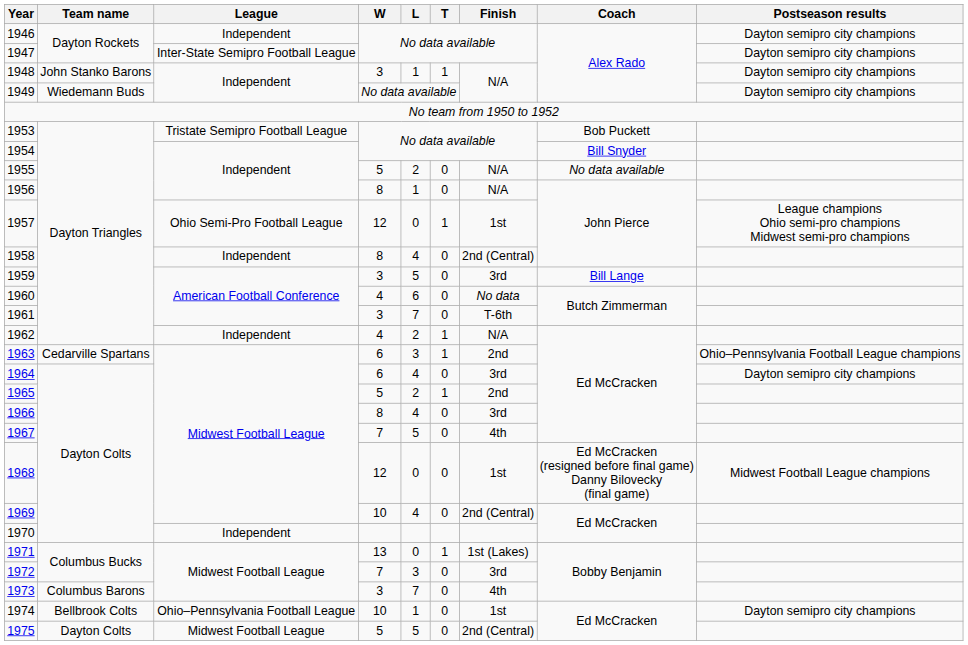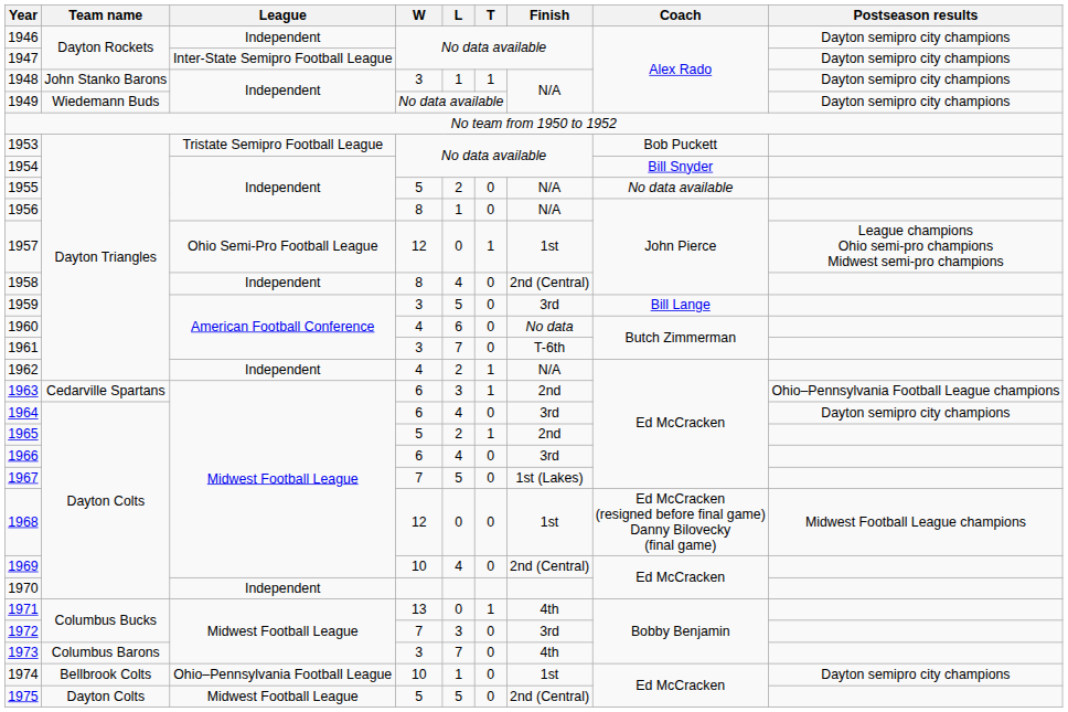 <table class="wikitable" style="text-align:center">
 <tr>
 <th>Year</th>
 <th>Team name</th>
 <th>League</th>
 <th>W</th>
 <th>L</th>
 <th>T</th>
 <th>Finish</th>
 <th>Coach</th>
 <th>Postseason results</th>
 </tr>
 <tr>
 <td>1946</td>
 <td rowspan="2">Dayton Rockets</td>
 <td>Independent</td>
 <td colspan="4" rowspan="2"><em>No data available</em></td>
 <td rowspan="4"><a href='#'>Alex Rado</a></td>
 <td>Dayton semipro city champions</td>
 </tr>
 <tr>
 <td>1947</td>
 <td>Inter-State Semipro Football League</td>
 <td>Dayton semipro city champions</td>
 </tr>
 <tr>
 <td>1948</td>
 <td>John Stanko Barons</td>
 <td rowspan="2">Independent</td>
 <td>3</td>
 <td>1</td>
 <td>1</td>
 <td rowspan="2">N/A</td>
 <td>Dayton semipro city champions</td>
 </tr>
 <tr>
 <td>1949</td>
 <td>Wiedemann Buds</td>
 <td colspan="3"><em>No data available</em></td>
 <td>Dayton semipro city champions</td>
 </tr>
 <tr>
 <td colspan="9"><em>No team from 1950 to 1952</em></td>
 </tr>
 <tr>
 <td>1953</td>
 <td rowspan="10">Dayton Triangles</td>
 <td>Tristate Semipro Football League</td>
 <td colspan="4" rowspan="2"><em>No data available</em></td>
 <td>Bob Puckett</td>
 <td></td>
 </tr>
 <tr>
 <td>1954</td>
 <td rowspan="3">Independent</td>
 <td><a href='#'>Bill Snyder</a></td>
 <td></td>
 </tr>
 <tr>
 <td>1955</td>
 <td>5</td>
 <td>2</td>
 <td>0</td>
 <td>N/A</td>
 <td><em>No data available</em></td>
 <td></td>
 </tr>
 <tr>
 <td>1956</td>
 <td>8</td>
 <td>1</td>
 <td>0</td>
 <td>N/A</td>
 <td rowspan="3">John Pierce</td>
 <td></td>
 </tr>
 <tr>
 <td>1957</td>
 <td>Ohio Semi-Pro Football League</td>
 <td>12</td>
 <td>0</td>
 <td>1</td>
 <td>1st</td>
 <td>League champions<br>Ohio semi-pro champions<br>Midwest semi-pro champions</td>
 </tr>
 <tr>
 <td>1958</td>
 <td>Independent</td>
 <td>8</td>
 <td>4</td>
 <td>0</td>
 <td>2nd (Central)</td>
 <td></td>
 </tr>
 <tr>
 <td>1959</td>
 <td rowspan="3"><a href='#'>American Football Conference</a></td>
 <td>3</td>
 <td>5</td>
 <td>0</td>
 <td>3rd</td>
 <td><a href='#'>Bill Lange</a></td>
 <td></td>
 </tr>
 <tr>
 <td>1960</td>
 <td>4</td>
 <td>6</td>
 <td>0</td>
 <td><em>No data</em></td>
 <td rowspan="2">Butch Zimmerman</td>
 <td></td>
 </tr>
 <tr>
 <td>1961</td>
 <td>3</td>
 <td>7</td>
 <td>0</td>
 <td>T-6th</td>
 <td></td>
 </tr>
 <tr>
 <td>1962</td>
 <td>Independent</td>
 <td>4</td>
 <td>2</td>
 <td>1</td>
 <td>N/A</td>
 <td rowspan="6">Ed McCracken</td>
 <td></td>
 </tr>
 <tr>
 <td><a href='#'>1963</a></td>
 <td>Cedarville Spartans</td>
 <td rowspan="7"><a href='#'>Midwest Football League</a></td>
 <td>6</td>
 <td>3</td>
 <td>1</td>
 <td>2nd</td>
 <td>Ohio–Pennsylvania Football League champions</td>
 </tr>
 <tr>
 <td><a href='#'>1964</a></td>
 <td rowspan="7">Dayton Colts</td>
 <td>6</td>
 <td>4</td>
 <td>0</td>
 <td>3rd</td>
 <td>Dayton semipro city champions</td>
 </tr>
 <tr>
 <td><a href='#'>1965</a></td>
 <td>5</td>
 <td>2</td>
 <td>1</td>
 <td>2nd</td>
 <td></td>
 </tr>
 <tr>
 <td><a href='#'>1966</a></td>
-<td>8</td>
+<td>6</td>
 <td>4</td>
 <td>0</td>
 <td>3rd</td>
 <td></td>
 </tr>
 <tr>
 <td><a href='#'>1967</a></td>
 <td>7</td>
 <td>5</td>
 <td>0</td>
-<td>4th</td>
+<td>1st (Lakes)</td>
 <td></td>
 </tr>
 <tr>
 <td><a href='#'>1968</a></td>
 <td>12</td>
 <td>0</td>
 <td>0</td>
 <td>1st</td>
 <td>Ed McCracken<br>(resigned before final game)<br>Danny Bilovecky<br>(final game)</td>
 <td>Midwest Football League champions</td>
 </tr>
 <tr>
 <td><a href='#'>1969</a></td>
 <td>10</td>
 <td>4</td>
 <td>0</td>
 <td>2nd (Central)</td>
 <td rowspan="2">Ed McCracken</td>
 <td></td>
 </tr>
 <tr>
 <td>1970</td>
 <td>Independent</td>
 <td></td>
 <td></td>
 <td></td>
 <td></td>
 <td></td>
 </tr>
 <tr>
 <td><a href='#'>1971</a></td>
 <td rowspan="2">Columbus Bucks</td>
 <td rowspan="3">Midwest Football League</td>
 <td>13</td>
 <td>0</td>
 <td>1</td>
-<td>1st (Lakes)</td>
+<td>4th</td>
 <td rowspan="3">Bobby Benjamin</td>
 <td></td>
 </tr>
 <tr>
 <td><a href='#'>1972</a></td>
 <td>7</td>
 <td>3</td>
 <td>0</td>
 <td>3rd</td>
 <td></td>
 </tr>
 <tr>
 <td><a href='#'>1973</a></td>
 <td>Columbus Barons</td>
 <td>3</td>
 <td>7</td>
 <td>0</td>
 <td>4th</td>
 <td></td>
 </tr>
 <tr>
 <td>1974</td>
 <td>Bellbrook Colts</td>
 <td>Ohio–Pennsylvania Football League</td>
 <td>10</td>
 <td>1</td>
 <td>0</td>
 <td>1st</td>
 <td rowspan="2">Ed McCracken</td>
 <td>Dayton semipro city champions</td>
 </tr>
 <tr>
 <td><a href='#'>1975</a></td>
 <td rowspan="2">Dayton Colts</td>
 <td>Midwest Football League</td>
 <td>5</td>
 <td>5</td>
 <td>0</td>
 <td>2nd (Central)</td>
 <td></td>
 </tr>
 </table>
